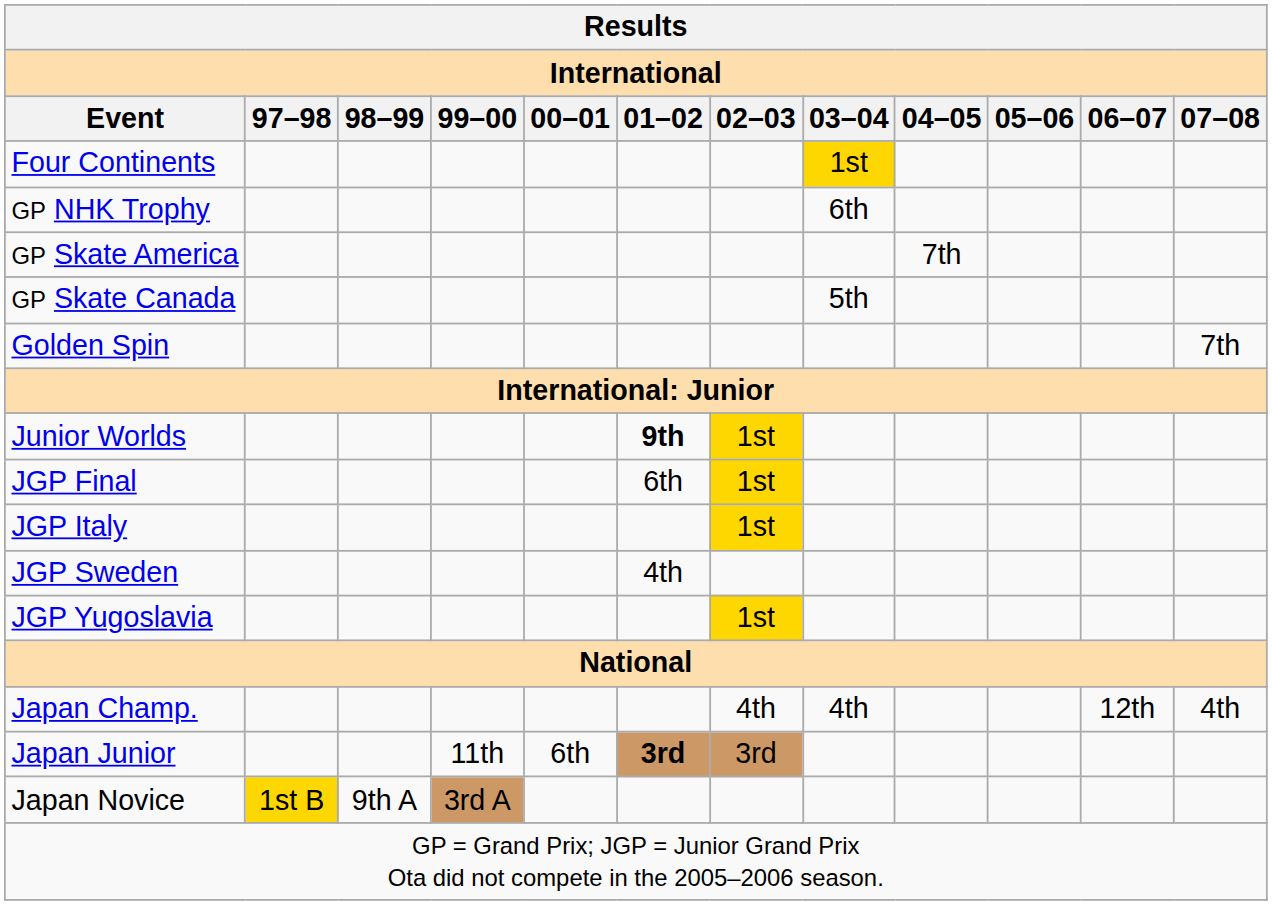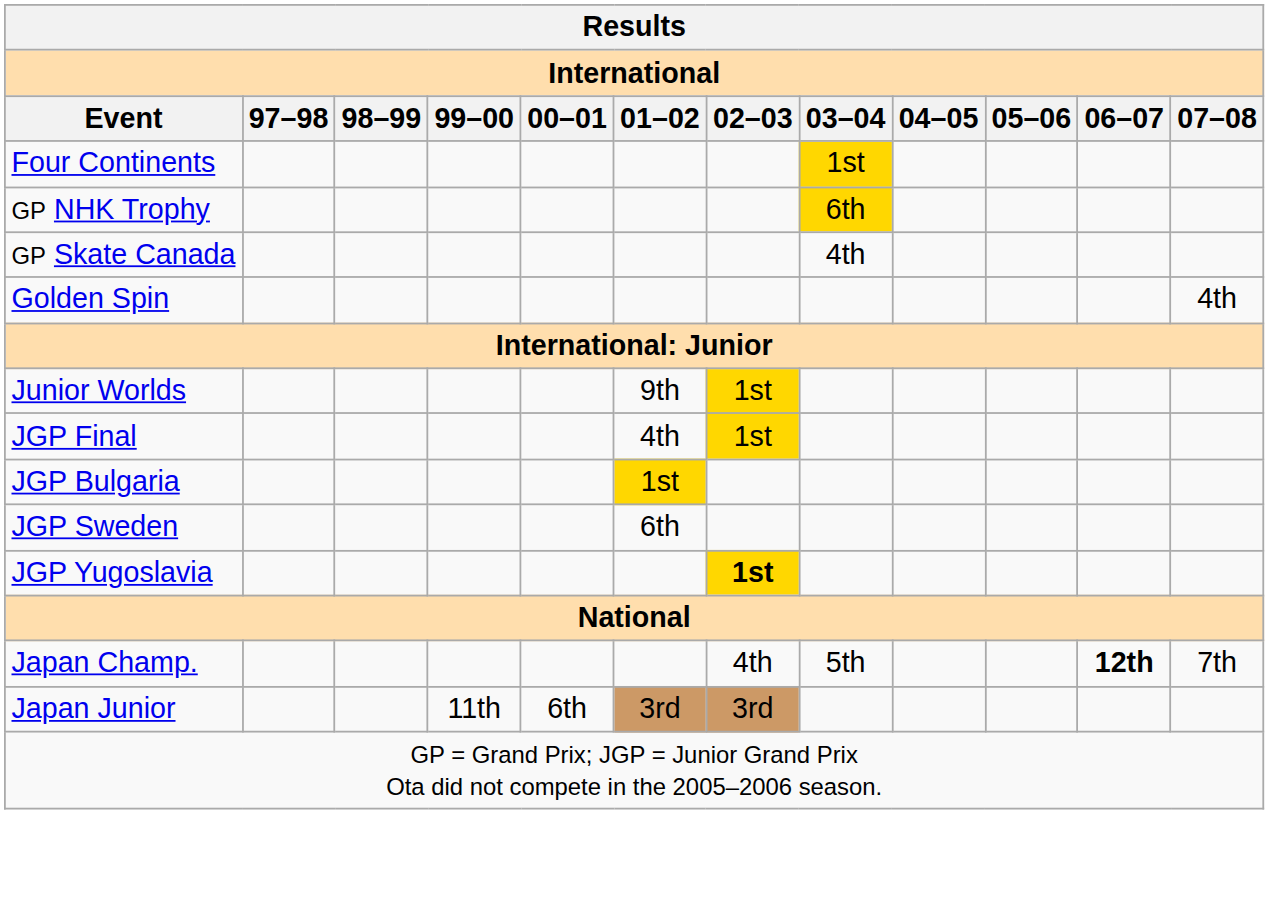 <table class="wikitable" style="text-align:center">
 <tr>
 <th colspan="12" align="center"><strong>Results</strong></th>
 </tr>
 <tr>
 <th colspan="12" style="background-color: #ffdead; " align="center"><strong>International</strong></th>
 </tr>
 <tr>
 <th>Event</th>
 <th>97–98</th>
 <th>98–99</th>
 <th>99–00</th>
 <th>00–01</th>
 <th>01–02</th>
 <th>02–03</th>
 <th>03–04</th>
 <th>04–05</th>
 <th>05–06</th>
 <th>06–07</th>
 <th>07–08</th>
 </tr>
 <tr>
 <td align=left><a href='#'>Four Continents</a></td>
 <td></td>
 <td></td>
 <td></td>
 <td></td>
 <td></td>
 <td></td>
 <td bgcolor=gold>1st</td>
 <td></td>
 <td></td>
 <td></td>
 <td></td>
 </tr>
 <tr>
 <td align=left><small>GP</small> <a href='#'>NHK Trophy</a></td>
 <td></td>
 <td></td>
 <td></td>
 <td></td>
 <td></td>
 <td></td>
-<td>6th</td>
+<td style="background: gold;">6th</td>
 <td></td>
-<td></td>
-<td></td>
-<td></td>
-</tr>
-<tr>
-<td align=left><small>GP</small> <a href='#'>Skate America</a></td>
-<td></td>
-<td></td>
-<td></td>
-<td></td>
-<td></td>
-<td></td>
-<td></td>
-<td>7th</td>
 <td></td>
 <td></td>
 <td></td>
 </tr>
 <tr>
 <td align=left><small>GP</small> <a href='#'>Skate Canada</a></td>
 <td></td>
 <td></td>
 <td></td>
 <td></td>
 <td></td>
 <td></td>
-<td>5th</td>
+<td>4th</td>
 <td></td>
 <td></td>
 <td></td>
 <td></td>
 </tr>
 <tr>
 <td align=left><a href='#'>Golden Spin</a></td>
 <td></td>
 <td></td>
 <td></td>
 <td></td>
 <td></td>
 <td></td>
 <td></td>
 <td></td>
 <td></td>
 <td></td>
-<td>7th</td>
+<td>4th</td>
 </tr>
 <tr>
 <th colspan="12" style="background-color: #ffdead; " align="center"><strong>International: Junior</strong></th>
 </tr>
 <tr>
 <td align=left><a href='#'>Junior Worlds</a></td>
 <td></td>
 <td></td>
 <td></td>
 <td></td>
-<td><strong>9th</strong></td>
+<td>9th</td>
 <td bgcolor=gold>1st</td>
 <td></td>
 <td></td>
 <td></td>
 <td></td>
 <td></td>
 </tr>
 <tr>
 <td align=left><a href='#'>JGP Final</a></td>
 <td></td>
 <td></td>
 <td></td>
 <td></td>
-<td>6th</td>
+<td>4th</td>
 <td bgcolor=gold>1st</td>
 <td></td>
 <td></td>
 <td></td>
 <td></td>
 <td></td>
 </tr>
 <tr>
-<td align=left><a href='#'>JGP Italy</a></td>
-<td></td>
+<td align=left><a href='#'>JGP Bulgaria</a></td>
 <td></td>
 <td></td>
 <td></td>
 <td></td>
 <td bgcolor=gold>1st</td>
+<td></td>
 <td></td>
 <td></td>
 <td></td>
 <td></td>
 <td></td>
 </tr>
 <tr>
 <td align=left><a href='#'>JGP Sweden</a></td>
 <td></td>
 <td></td>
 <td></td>
 <td></td>
-<td>4th</td>
+<td>6th</td>
 <td></td>
 <td></td>
 <td></td>
 <td></td>
 <td></td>
 <td></td>
 </tr>
 <tr>
 <td align=left><a href='#'>JGP Yugoslavia</a></td>
 <td></td>
 <td></td>
 <td></td>
 <td></td>
 <td></td>
-<td bgcolor=gold>1st</td>
+<td bgcolor=gold><strong>1st</strong></td>
 <td></td>
 <td></td>
 <td></td>
 <td></td>
 <td></td>
 </tr>
 <tr>
 <th colspan="12" style="background-color: #ffdead; " align="center"><strong>National</strong></th>
 </tr>
 <tr>
 <td align=left><a href='#'>Japan Champ.</a></td>
 <td></td>
 <td></td>
 <td></td>
 <td></td>
 <td></td>
 <td>4th</td>
-<td>4th</td>
+<td>5th</td>
 <td></td>
 <td></td>
-<td>12th</td>
-<td>4th</td>
+<td><strong>12th</strong></td>
+<td>7th</td>
 </tr>
 <tr>
 <td align=left><a href='#'>Japan Junior</a></td>
 <td></td>
 <td></td>
 <td>11th</td>
 <td>6th</td>
-<td bgcolor="cc9966"><strong>3rd</strong></td>
 <td bgcolor="cc9966">3rd</td>
-<td></td>
-<td></td>
-<td></td>
-<td></td>
-<td></td>
-</tr>
-<tr>
-<td align=left>Japan Novice</td>
-<td bgcolor=gold>1st B</td>
-<td>9th A</td>
-<td bgcolor="cc9966">3rd A</td>
-<td></td>
-<td></td>
-<td></td>
+<td bgcolor="cc9966">3rd</td>
 <td></td>
 <td></td>
 <td></td>
 <td></td>
 <td></td>
 </tr>
 <tr>
 <td colspan="12" align="center"><small> GP = Grand Prix; JGP = Junior Grand Prix <br> Ota did not compete in the 2005–2006 season. </small></td>
 </tr>
 </table>
